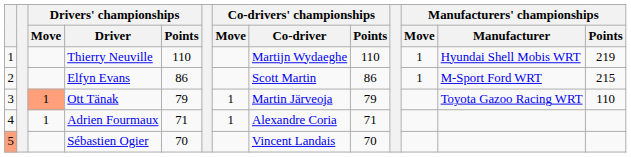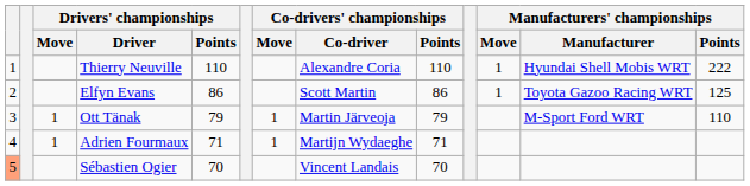 <table class="wikitable" style="font-size:85%;">
 <tr>
 <th rowspan="2"></th>
 <th rowspan="7" style="width:5px;"></th>
 <th colspan="3">Drivers' championships</th>
 <th rowspan="7" style="width:5px;"></th>
 <th colspan="3" nowrap>Co-drivers' championships</th>
 <th rowspan="7" style="width:5px;"></th>
 <th colspan="3" nowrap>Manufacturers' championships</th>
 </tr>
 <tr>
 <th>Move</th>
 <th>Driver</th>
 <th>Points</th>
 <th>Move</th>
 <th>Co-driver</th>
 <th>Points</th>
 <th>Move</th>
 <th>Manufacturer</th>
 <th>Points</th>
 </tr>
 <tr>
 <td align="center">1</td>
 <td align="center"></td>
 <td><a href='#'>Thierry Neuville</a></td>
 <td align="center">110</td>
 <td align="center"></td>
-<td><a href='#'>Martijn Wydaeghe</a></td>
+<td><a href='#'>Alexandre Coria</a></td>
 <td align="center">110</td>
 <td align="center"> 1</td>
 <td><a href='#'>Hyundai Shell Mobis WRT</a></td>
-<td align="center">219</td>
+<td align="center">222</td>
 </tr>
 <tr>
 <td align="center">2</td>
 <td align="center"></td>
 <td><a href='#'>Elfyn Evans</a></td>
 <td align="center">86</td>
 <td align="center"></td>
 <td><a href='#'>Scott Martin</a></td>
 <td align="center">86</td>
 <td align="center"> 1</td>
-<td><a href='#'>M-Sport Ford WRT</a></td>
-<td align="center">215</td>
+<td><a href='#'>Toyota Gazoo Racing WRT</a></td>
+<td align="center">125</td>
 </tr>
 <tr>
 <td align="center">3</td>
-<td align="center" style="background: lightsalmon;"> 1</td>
+<td align="center"> 1</td>
 <td><a href='#'>Ott Tänak</a></td>
 <td align="center">79</td>
 <td align="center"> 1</td>
 <td><a href='#'>Martin Järveoja</a></td>
 <td align="center">79</td>
 <td align="center"></td>
-<td><a href='#'>Toyota Gazoo Racing WRT</a></td>
+<td><a href='#'>M-Sport Ford WRT</a></td>
 <td align="center">110</td>
 </tr>
 <tr>
 <td align="center">4</td>
 <td align="center"> 1</td>
 <td><a href='#'>Adrien Fourmaux</a></td>
 <td align="center">71</td>
 <td align="center"> 1</td>
-<td><a href='#'>Alexandre Coria</a></td>
+<td><a href='#'>Martijn Wydaeghe</a></td>
 <td align="center">71</td>
 <td></td>
 <td></td>
 <td></td>
 </tr>
 <tr>
 <td align="center" style="background: lightsalmon;">5</td>
 <td align="center"></td>
 <td><a href='#'>Sébastien Ogier</a></td>
 <td align="center">70</td>
 <td align="center"></td>
 <td><a href='#'>Vincent Landais</a></td>
 <td align="center">70</td>
 <td></td>
 <td></td>
 <td></td>
 </tr>
 </table>
